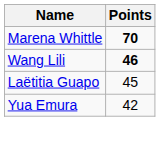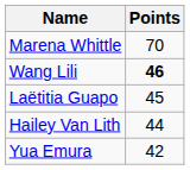 <table class=wikitable>
 <tr>
 <th>Name</th>
 <th>Points</th>
 </tr>
 <tr>
 <td> <a href='#'>Marena Whittle</a></td>
-<td align=center><strong>70</strong></td>
+<td align=center>70</td>
 </tr>
 <tr>
 <td> <a href='#'>Wang Lili</a></td>
 <td align=center><strong>46</strong></td>
 </tr>
 <tr>
 <td> <a href='#'>Laëtitia Guapo</a></td>
 <td align=center>45</td>
 </tr>
 <tr>
+<td> <a href='#'>Hailey Van Lith</a></td>
+<td align=center>44</td>
+</tr>
+<tr>
 <td> <a href='#'>Yua Emura</a></td>
 <td align=center>42</td>
 </tr>
 </table>
